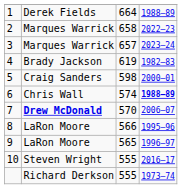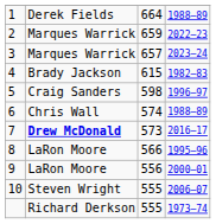 <table class="wikitable">
 <tr>
 </tr>
 <tr>
 <td>1</td>
 <td>Derek Fields</td>
 <td>664</td>
 <td style="font-size:80%;"><a href='#'>1988–89</a></td>
 </tr>
 <tr>
 <td>2</td>
 <td>Marques Warrick</td>
-<td>658</td>
+<td>659</td>
 <td style="font-size:80%;"><a href='#'>2022–23</a></td>
 </tr>
 <tr>
 <td>3</td>
 <td>Marques Warrick</td>
 <td>657</td>
 <td style="font-size:80%;"><a href='#'>2023–24</a></td>
 </tr>
 <tr>
 <td>4</td>
 <td>Brady Jackson</td>
-<td>619</td>
+<td>615</td>
 <td style="font-size:80%;"><a href='#'>1982–83</a></td>
 </tr>
 <tr>
 <td>5</td>
 <td>Craig Sanders</td>
 <td>598</td>
-<td style="font-size:80%;"><a href='#'>2000–01</a></td>
+<td style="font-size:80%;"><a href='#'>1996–97</a></td>
 </tr>
 <tr>
 <td>6</td>
 <td>Chris Wall</td>
 <td>574</td>
-<td style="font-size:80%;"><strong><a href='#'>1988–89</a></strong></td>
+<td style="font-size:80%;"><a href='#'>1988–89</a></td>
 </tr>
 <tr>
 <td>7</td>
 <td><strong><a href='#'>Drew McDonald</a></strong></td>
-<td>570</td>
-<td style="font-size:80%;"><a href='#'>2006–07</a></td>
+<td>573</td>
+<td style="font-size:80%;"><a href='#'>2016–17</a></td>
 </tr>
 <tr>
 <td>8</td>
 <td>LaRon Moore</td>
 <td>566</td>
 <td style="font-size:80%;"><a href='#'>1995–96</a></td>
 </tr>
 <tr>
 <td>9</td>
 <td>LaRon Moore</td>
-<td>565</td>
-<td style="font-size:80%;"><a href='#'>1996–97</a></td>
+<td>556</td>
+<td style="font-size:80%;"><a href='#'>2000–01</a></td>
 </tr>
 <tr>
 <td>10</td>
 <td>Steven Wright</td>
 <td>555</td>
-<td style="font-size:80%;"><a href='#'>2016–17</a></td>
+<td style="font-size:80%;"><a href='#'>2006–07</a></td>
 </tr>
 <tr>
 <td></td>
 <td>Richard Derkson</td>
 <td>555</td>
 <td style="font-size:80%;"><a href='#'>1973–74</a></td>
 </tr>
 </table>
